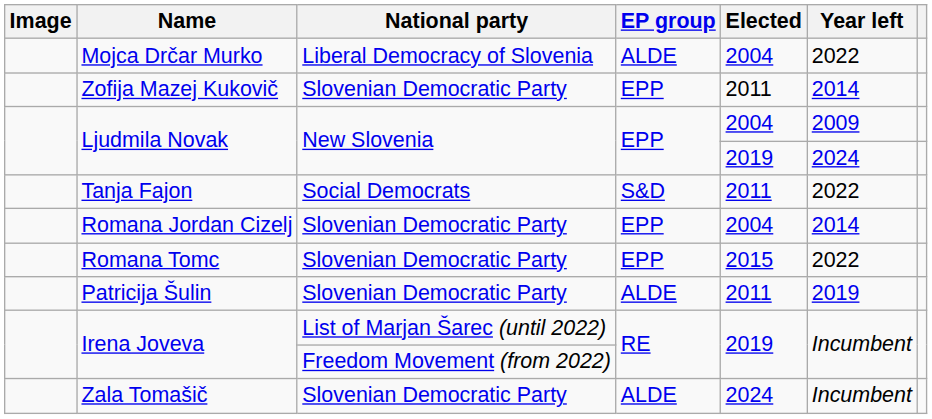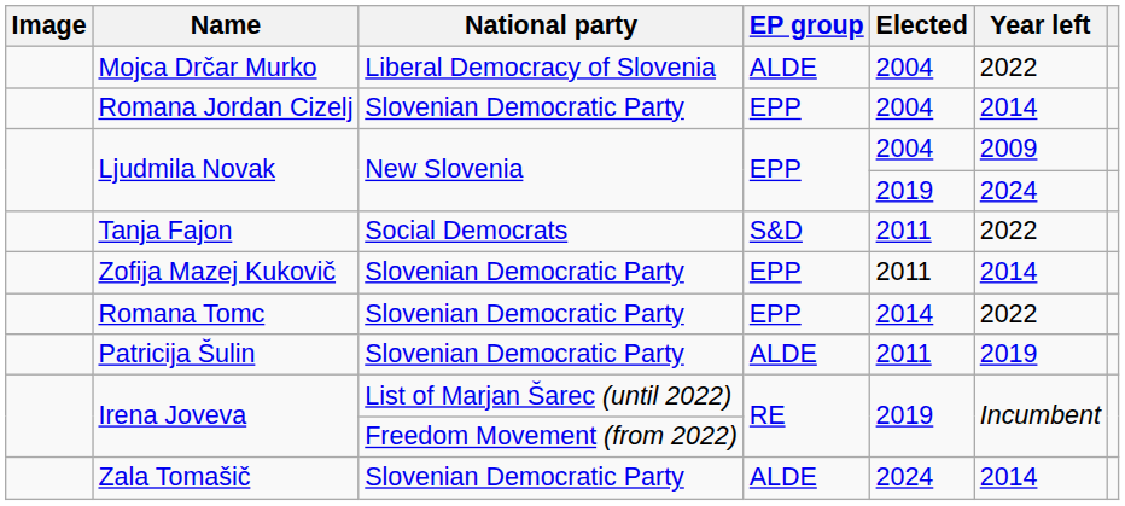 <table class="sortable wikitable">
 <tr>
 <th>Image</th>
 <th>Name</th>
 <th>National party</th>
 <th><a href='#'>EP group</a></th>
 <th>Elected</th>
 <th>Year left</th>
 <th></th>
 </tr>
 <tr>
 <td></td>
 <td><a href='#'>Mojca Drčar Murko</a></td>
 <td> <a href='#'>Liberal Democracy of Slovenia</a></td>
 <td> <a href='#'>ALDE</a></td>
 <td><a href='#'>2004</a></td>
 <td>2022</td>
 <td></td>
 </tr>
 <tr>
 <td></td>
-<td><a href='#'>Zofija Mazej Kukovič</a></td>
+<td><a href='#'>Romana Jordan Cizelj</a></td>
 <td> <a href='#'>Slovenian Democratic Party</a></td>
 <td> <a href='#'>EPP</a></td>
-<td>2011</td>
+<td><a href='#'>2004</a></td>
 <td><a href='#'>2014</a></td>
 <td></td>
 </tr>
 <tr>
 <td rowspan="2"></td>
 <td rowspan="2"><a href='#'>Ljudmila Novak</a></td>
 <td rowspan="2"> <a href='#'>New Slovenia</a></td>
 <td rowspan="2"> <a href='#'>EPP</a></td>
 <td><a href='#'>2004</a></td>
 <td><a href='#'>2009</a></td>
 <td></td>
 </tr>
 <tr>
 <td><a href='#'>2019</a></td>
 <td><a href='#'>2024</a></td>
 <td></td>
 </tr>
 <tr>
 <td></td>
 <td><a href='#'>Tanja Fajon</a></td>
 <td> <a href='#'>Social Democrats</a></td>
 <td> <a href='#'>S&D</a></td>
 <td><a href='#'>2011</a></td>
 <td>2022</td>
 <td></td>
 </tr>
 <tr>
 <td></td>
-<td><a href='#'>Romana Jordan Cizelj</a></td>
+<td><a href='#'>Zofija Mazej Kukovič</a></td>
 <td> <a href='#'>Slovenian Democratic Party</a></td>
 <td> <a href='#'>EPP</a></td>
-<td><a href='#'>2004</a></td>
+<td>2011</td>
 <td><a href='#'>2014</a></td>
 <td></td>
 </tr>
 <tr>
 <td></td>
 <td><a href='#'>Romana Tomc</a></td>
 <td> <a href='#'>Slovenian Democratic Party</a></td>
 <td> <a href='#'>EPP</a></td>
-<td><a href='#'>2015</a></td>
+<td><a href='#'>2014</a></td>
 <td>2022</td>
 <td></td>
 </tr>
 <tr>
 <td></td>
 <td><a href='#'>Patricija Šulin</a></td>
 <td> <a href='#'>Slovenian Democratic Party</a></td>
 <td> <a href='#'>ALDE</a></td>
 <td><a href='#'>2011</a></td>
 <td><a href='#'>2019</a></td>
 <td></td>
 </tr>
 <tr>
 <td rowspan="2"></td>
 <td rowspan="2"><a href='#'>Irena Joveva</a></td>
 <td> <a href='#'>List of Marjan Šarec</a> <em>(until 2022)</em></td>
 <td rowspan="2"> <a href='#'>RE</a></td>
 <td rowspan="2"><a href='#'>2019</a></td>
 <td rowspan="2"><em>Incumbent</em></td>
 <td rowspan="2"></td>
 </tr>
 <tr>
 <td> <a href='#'>Freedom Movement</a> <em>(from 2022)</em></td>
 </tr>
 <tr>
 <td></td>
 <td><a href='#'>Zala Tomašič</a></td>
 <td> <a href='#'>Slovenian Democratic Party</a></td>
 <td> <a href='#'>ALDE</a></td>
 <td><a href='#'>2024</a></td>
-<td><em>Incumbent</em></td>
+<td><a href='#'>2014</a></td>
 <td></td>
 </tr>
 </table>
